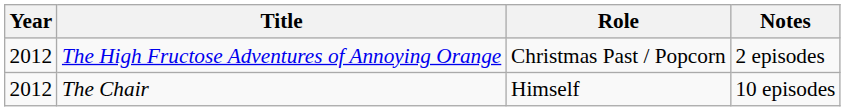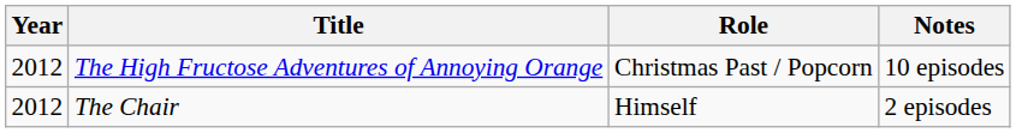 <table class="wikitable plainrowheaders sortable">
 <tr>
 <th scope="col">Year</th>
 <th scope="col">Title</th>
 <th scope="col">Role</th>
 <th scope="col" class="unsortable">Notes</th>
 </tr>
 <tr>
 <td>2012</td>
 <td><em><a href='#'>The High Fructose Adventures of Annoying Orange</a></em></td>
 <td>Christmas Past / Popcorn</td>
-<td>2 episodes</td>
+<td>10 episodes</td>
 </tr>
 <tr>
 <td>2012</td>
 <td><em>The Chair</em></td>
 <td>Himself</td>
-<td>10 episodes</td>
+<td>2 episodes</td>
 </tr>
 </table>
